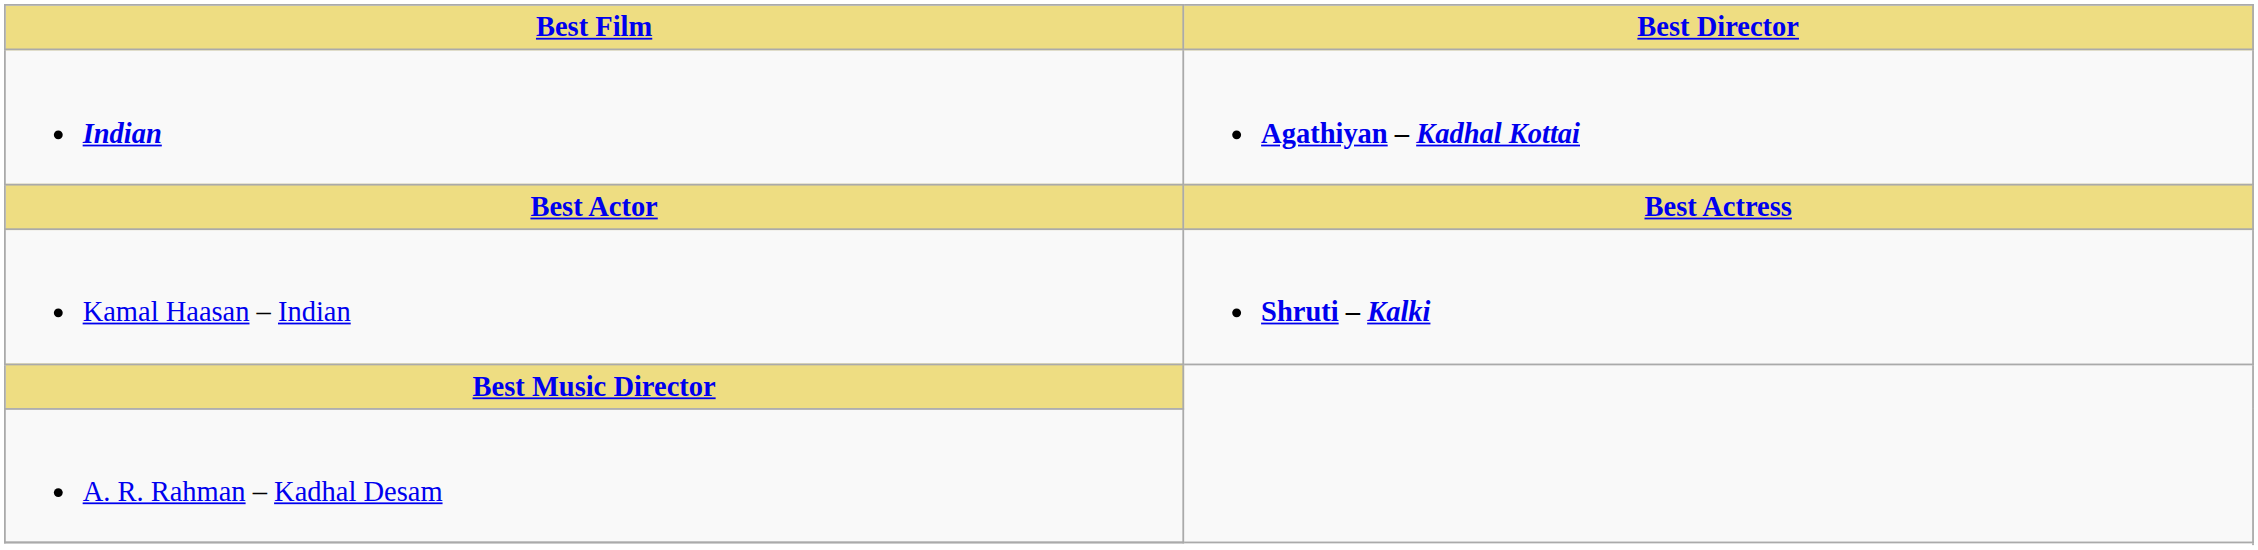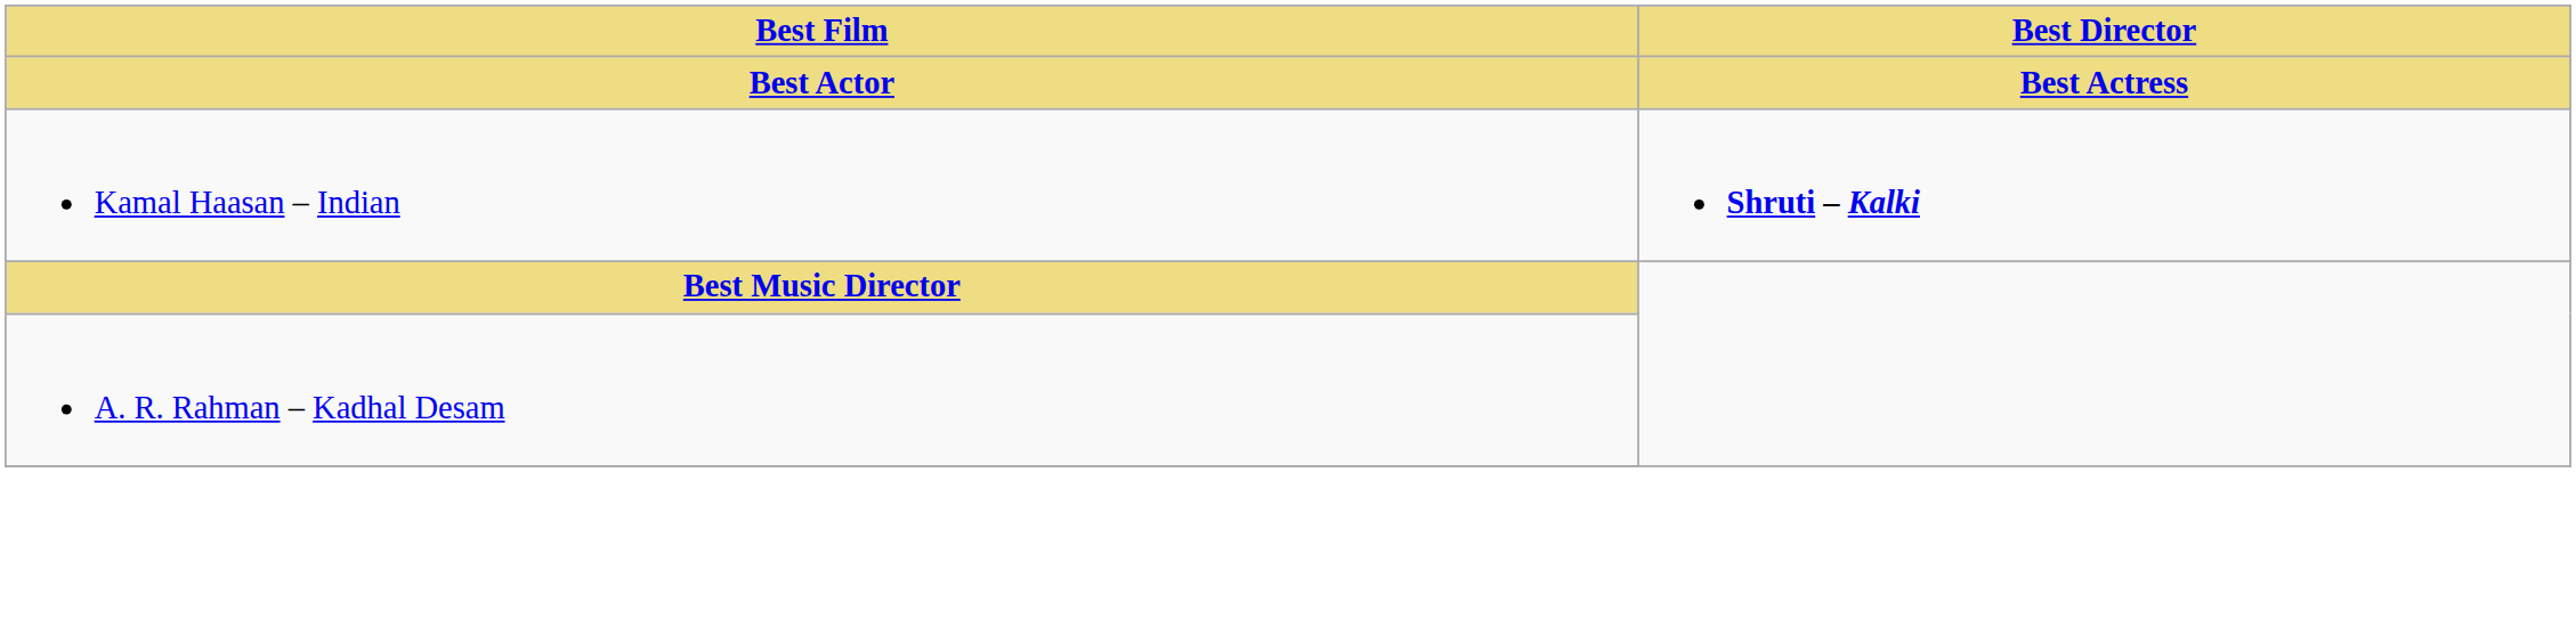 <table class="wikitable" width =100%|>
 <tr>
 <th ! style="background:#eedd82; text-align:center;"><a href='#'>Best Film</a></th>
 <th ! style="background:#eedd82; text-align:center;"><a href='#'>Best Director</a></th>
-</tr>
-<tr>
-<td valign="top"><br><ul><li><strong><em><a href='#'>Indian</a></em></strong></li></ul></td>
-<td valign="top"><br><ul><li><strong><a href='#'>Agathiyan</a> – <em><a href='#'>Kadhal Kottai</a><strong><em></li></ul></td>
 </tr>
 <tr>
 <th ! style="background:#eedd82; text-align:center;"><a href='#'>Best Actor</a></th>
 <th ! style="background:#eedd82; text-align:center;"><a href='#'>Best Actress</a></th>
 </tr>
 <tr>
 <td><br><ul><li></strong><a href='#'>Kamal Haasan</a> – </em><a href='#'>Indian</a></em></strong></li></ul></td>
 <td><br><ul><li><strong><a href='#'>Shruti</a> – <em><a href='#'>Kalki</a><strong><em></li></ul></td>
 </tr>
 <tr>
 <th ! style="background:#eedd82; text-align:center;"><a href='#'>Best Music Director</a></th>
 </tr>
 <tr>
 <td><br><ul><li></strong><a href='#'>A. R. Rahman</a> – </em><a href='#'>Kadhal Desam</a></em></strong></li></ul></td>
 </tr>
 <tr>
 </tr>
 </table>
